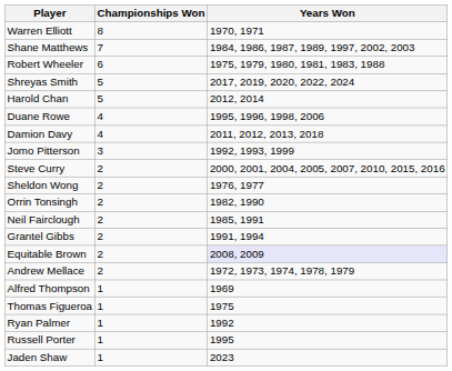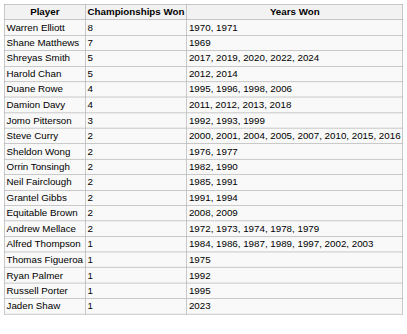 <table class="wikitable sortable">
 <tr>
 <th>Player</th>
 <th>Championships Won</th>
 <th>Years Won</th>
 </tr>
 <tr>
 <td>Warren Elliott</td>
 <td>8</td>
 <td>1970, 1971</td>
 </tr>
 <tr>
 <td>Shane Matthews</td>
 <td>7</td>
-<td>1984, 1986, 1987, 1989, 1997, 2002, 2003</td>
-</tr>
-<tr>
-<td>Robert Wheeler</td>
-<td>6</td>
-<td>1975, 1979, 1980, 1981, 1983, 1988</td>
+<td>1969</td>
 </tr>
 <tr>
 <td>Shreyas Smith</td>
 <td>5</td>
 <td>2017, 2019, 2020, 2022, 2024</td>
 </tr>
 <tr>
 <td>Harold Chan</td>
 <td>5</td>
 <td>2012, 2014</td>
 </tr>
 <tr>
 <td>Duane Rowe</td>
 <td>4</td>
 <td>1995, 1996, 1998, 2006</td>
 </tr>
 <tr>
 <td>Damion Davy</td>
 <td>4</td>
 <td>2011, 2012, 2013, 2018</td>
 </tr>
 <tr>
 <td>Jomo Pitterson</td>
 <td>3</td>
 <td>1992, 1993, 1999</td>
 </tr>
 <tr>
 <td>Steve Curry</td>
 <td>2</td>
 <td>2000, 2001, 2004, 2005, 2007, 2010, 2015, 2016</td>
 </tr>
 <tr>
 <td>Sheldon Wong</td>
 <td>2</td>
 <td>1976, 1977</td>
 </tr>
 <tr>
 <td>Orrin Tonsingh</td>
 <td>2</td>
 <td>1982, 1990</td>
 </tr>
 <tr>
 <td>Neil Fairclough</td>
 <td>2</td>
 <td>1985, 1991</td>
 </tr>
 <tr>
 <td>Grantel Gibbs</td>
 <td>2</td>
 <td>1991, 1994</td>
 </tr>
 <tr>
 <td>Equitable Brown</td>
 <td>2</td>
-<td style="background: lavender;">2008, 2009</td>
+<td>2008, 2009</td>
 </tr>
 <tr>
 <td>Andrew Mellace</td>
 <td>2</td>
 <td>1972, 1973, 1974, 1978, 1979</td>
 </tr>
 <tr>
 <td>Alfred Thompson</td>
 <td>1</td>
-<td>1969</td>
+<td>1984, 1986, 1987, 1989, 1997, 2002, 2003</td>
 </tr>
 <tr>
 <td>Thomas Figueroa</td>
 <td>1</td>
 <td>1975</td>
 </tr>
 <tr>
 <td>Ryan Palmer</td>
 <td>1</td>
 <td>1992</td>
 </tr>
 <tr>
 <td>Russell Porter</td>
 <td>1</td>
 <td>1995</td>
 </tr>
 <tr>
 <td>Jaden Shaw</td>
 <td>1</td>
 <td>2023</td>
 </tr>
 </table>
